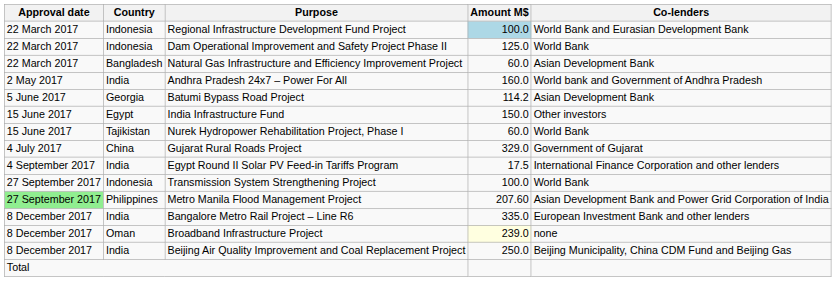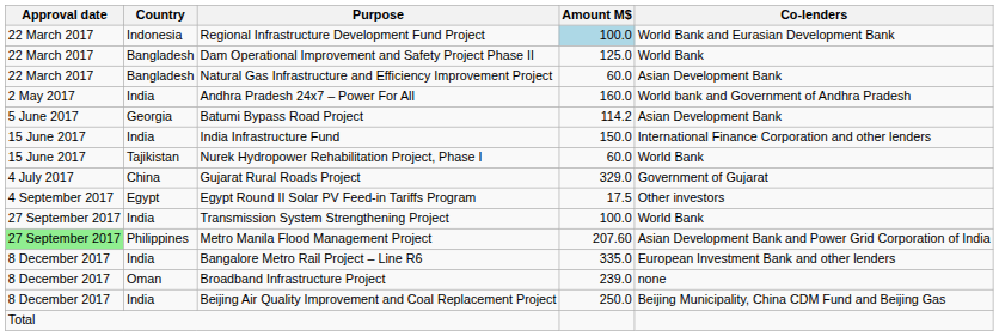 <table class="wikitable sortable">
 <tr>
 <th>Approval date</th>
 <th>Country</th>
 <th>Purpose</th>
 <th>Amount M$</th>
 <th>Co-lenders</th>
 </tr>
 <tr>
 <td>22 March 2017</td>
 <td>Indonesia</td>
 <td>Regional Infrastructure Development Fund Project</td>
 <td style="background: lightblue; text-align:right">100.0</td>
 <td>World Bank and Eurasian Development Bank</td>
 </tr>
 <tr>
 <td>22 March 2017</td>
-<td>Indonesia</td>
+<td>Bangladesh</td>
 <td>Dam Operational Improvement and Safety Project Phase II</td>
 <td style="text-align:right">125.0</td>
 <td>World Bank</td>
 </tr>
 <tr>
 <td>22 March 2017</td>
 <td>Bangladesh</td>
 <td>Natural Gas Infrastructure and Efficiency Improvement Project</td>
 <td style="text-align:right">60.0</td>
 <td>Asian Development Bank</td>
 </tr>
 <tr>
 <td>2 May 2017</td>
 <td>India</td>
 <td>Andhra Pradesh 24x7 – Power For All</td>
 <td style="text-align:right">160.0</td>
 <td>World bank and Government of Andhra Pradesh</td>
 </tr>
 <tr>
 <td>5 June 2017</td>
 <td>Georgia</td>
 <td>Batumi Bypass Road Project</td>
 <td style="text-align:right">114.2</td>
 <td>Asian Development Bank</td>
 </tr>
 <tr>
 <td>15 June 2017</td>
-<td>Egypt</td>
+<td>India</td>
 <td>India Infrastructure Fund</td>
 <td style="text-align:right">150.0</td>
-<td>Other investors</td>
+<td>International Finance Corporation and other lenders</td>
 </tr>
 <tr>
 <td>15 June 2017</td>
 <td>Tajikistan</td>
 <td>Nurek Hydropower Rehabilitation Project, Phase I</td>
 <td style="text-align:right">60.0</td>
 <td>World Bank</td>
 </tr>
 <tr>
 <td>4 July 2017</td>
 <td>China</td>
 <td>Gujarat Rural Roads Project</td>
 <td style="text-align:right">329.0</td>
 <td>Government of Gujarat</td>
 </tr>
 <tr>
 <td>4 September 2017</td>
-<td>India</td>
+<td>Egypt</td>
 <td>Egypt Round II Solar PV Feed-in Tariffs Program</td>
 <td style="text-align:right">17.5</td>
-<td>International Finance Corporation and other lenders</td>
+<td>Other investors</td>
 </tr>
 <tr>
 <td>27 September 2017</td>
-<td>Indonesia</td>
+<td>India</td>
 <td>Transmission System Strengthening Project</td>
 <td style="text-align:right">100.0</td>
 <td>World Bank</td>
 </tr>
 <tr>
 <td style="background: lightgreen;">27 September 2017</td>
 <td>Philippines</td>
 <td>Metro Manila Flood Management Project</td>
 <td style="text-align:right">207.60</td>
 <td>Asian Development Bank and Power Grid Corporation of India</td>
 </tr>
 <tr>
 <td>8 December 2017</td>
 <td>India</td>
 <td>Bangalore Metro Rail Project – Line R6</td>
 <td style="text-align:right">335.0</td>
 <td>European Investment Bank and other lenders</td>
 </tr>
 <tr>
 <td>8 December 2017</td>
 <td>Oman</td>
 <td>Broadband Infrastructure Project</td>
-<td style="background: lightyellow; text-align:right">239.0</td>
+<td style="text-align:right">239.0</td>
 <td>none</td>
 </tr>
 <tr>
 <td>8 December 2017</td>
 <td>India</td>
 <td>Beijing Air Quality Improvement and Coal Replacement Project</td>
 <td style="text-align:right">250.0</td>
 <td>Beijing Municipality, China CDM Fund and Beijing Gas</td>
 </tr>
 <tr>
 <td colspan="3">Total</td>
 <td style="text-align:right"></td>
 <td></td>
 </tr>
 </table>
